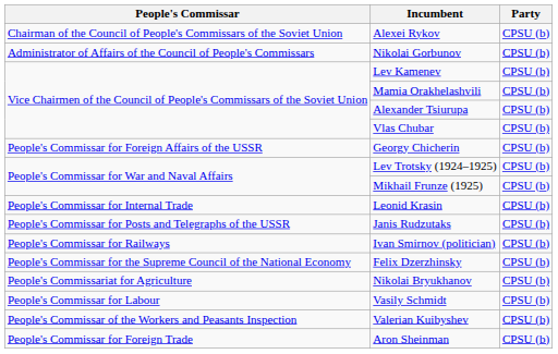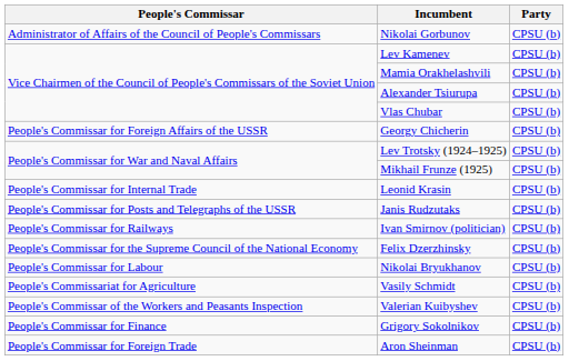 <table class="wikitable">
 <tr>
 <th>People's Commissar</th>
 <th>Incumbent</th>
 <th>Party</th>
-</tr>
-<tr>
-<td><a href='#'>Chairman of the Council of People's Commissars of the Soviet Union</a></td>
-<td><a href='#'>Alexei Rykov</a></td>
-<td><a href='#'>CPSU (b)</a></td>
 </tr>
 <tr>
 <td><a href='#'>Administrator of Affairs of the Council of People's Commissars</a></td>
 <td><a href='#'>Nikolai Gorbunov</a></td>
 <td><a href='#'>CPSU (b)</a></td>
 </tr>
 <tr>
 <td rowspan="4"><a href='#'>Vice Chairmen of the Council of People's Commissars of the Soviet Union</a></td>
 <td><a href='#'>Lev Kamenev</a></td>
 <td><a href='#'>CPSU (b)</a></td>
 </tr>
 <tr>
 <td><a href='#'>Mamia Orakhelashvili</a></td>
 <td><a href='#'>CPSU (b)</a></td>
 </tr>
 <tr>
 <td><a href='#'>Alexander Tsiurupa</a></td>
 <td><a href='#'>CPSU (b)</a></td>
 </tr>
 <tr>
 <td><a href='#'>Vlas Chubar</a></td>
 <td><a href='#'>CPSU (b)</a></td>
 </tr>
 <tr>
 <td><a href='#'>People's Commissar for Foreign Affairs of the USSR</a></td>
 <td><a href='#'>Georgy Chicherin</a></td>
 <td><a href='#'>CPSU (b)</a></td>
 </tr>
 <tr>
 <td rowspan="2"><a href='#'>People's Commissar for War and Naval Affairs</a></td>
 <td><a href='#'>Lev Trotsky</a> (1924–1925)</td>
 <td><a href='#'>CPSU (b)</a></td>
 </tr>
 <tr>
 <td><a href='#'>Mikhail Frunze</a> (1925)</td>
 <td><a href='#'>CPSU (b)</a></td>
 </tr>
 <tr>
 <td><a href='#'>People's Commissar for Internal Trade</a></td>
 <td><a href='#'>Leonid Krasin</a></td>
 <td><a href='#'>CPSU (b)</a></td>
 </tr>
 <tr>
 <td><a href='#'>People's Commissar for Posts and Telegraphs of the USSR</a></td>
 <td><a href='#'>Janis Rudzutaks</a></td>
 <td><a href='#'>CPSU (b)</a></td>
 </tr>
 <tr>
 <td><a href='#'>People's Commissar for Railways</a></td>
 <td><a href='#'>Ivan Smirnov (politician)</a></td>
 <td><a href='#'>CPSU (b)</a></td>
 </tr>
 <tr>
 <td><a href='#'>People's Commissar for the Supreme Council of the National Economy</a></td>
 <td><a href='#'>Felix Dzerzhinsky</a></td>
 <td><a href='#'>CPSU (b)</a></td>
 </tr>
 <tr>
-<td><a href='#'>People's Commissariat for Agriculture</a></td>
+<td><a href='#'>People's Commissar for Labour</a></td>
 <td><a href='#'>Nikolai Bryukhanov</a></td>
 <td><a href='#'>CPSU (b)</a></td>
 </tr>
 <tr>
-<td><a href='#'>People's Commissar for Labour</a></td>
+<td><a href='#'>People's Commissariat for Agriculture</a></td>
 <td><a href='#'>Vasily Schmidt</a></td>
 <td><a href='#'>CPSU (b)</a></td>
 </tr>
 <tr>
 <td><a href='#'>People's Commissar of the Workers and Peasants Inspection</a></td>
 <td><a href='#'>Valerian Kuibyshev</a></td>
 <td><a href='#'>CPSU (b)</a></td>
 </tr>
 <tr>
+<td><a href='#'>People's Commissar for Finance</a></td>
+<td><a href='#'>Grigory Sokolnikov</a></td>
+<td><a href='#'>CPSU (b)</a></td>
+</tr>
+<tr>
 <td><a href='#'>People's Commissar for Foreign Trade</a></td>
 <td><a href='#'>Aron Sheinman</a></td>
 <td><a href='#'>CPSU (b)</a></td>
 </tr>
 </table>
